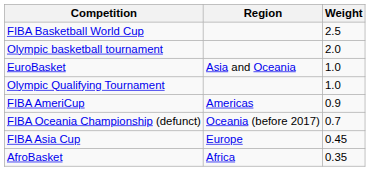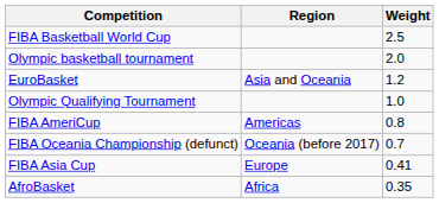 <table class="wikitable">
 <tr>
 <th>Competition</th>
 <th>Region</th>
 <th>Weight</th>
 </tr>
 <tr>
 <td><a href='#'>FIBA Basketball World Cup</a></td>
 <td></td>
 <td>2.5</td>
 </tr>
 <tr>
 <td><a href='#'>Olympic basketball tournament</a></td>
 <td></td>
 <td>2.0</td>
 </tr>
 <tr>
 <td><a href='#'>EuroBasket</a></td>
 <td><a href='#'>Asia</a> and <a href='#'>Oceania</a></td>
-<td>1.0</td>
+<td>1.2</td>
 </tr>
 <tr>
 <td><a href='#'>Olympic Qualifying Tournament</a></td>
 <td></td>
 <td>1.0</td>
 </tr>
 <tr>
 <td><a href='#'>FIBA AmeriCup</a></td>
 <td><a href='#'>Americas</a></td>
-<td>0.9</td>
+<td>0.8</td>
 </tr>
 <tr>
 <td><a href='#'>FIBA Oceania Championship</a> (defunct)</td>
 <td><a href='#'>Oceania</a> (before 2017)</td>
 <td>0.7</td>
 </tr>
 <tr>
 <td><a href='#'>FIBA Asia Cup</a></td>
 <td><a href='#'>Europe</a></td>
-<td>0.45</td>
+<td>0.41</td>
 </tr>
 <tr>
 <td><a href='#'>AfroBasket</a></td>
 <td><a href='#'>Africa</a></td>
 <td>0.35</td>
 </tr>
 </table>
